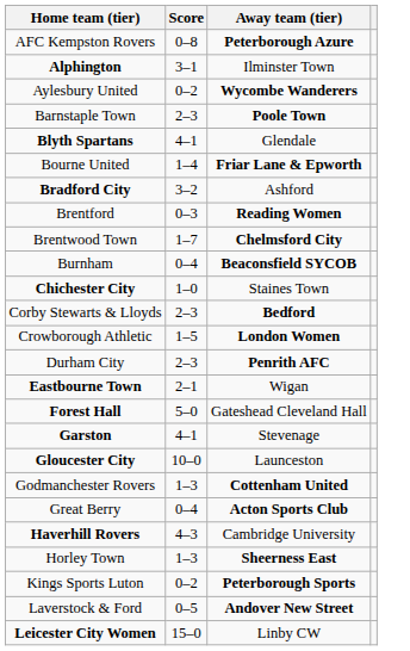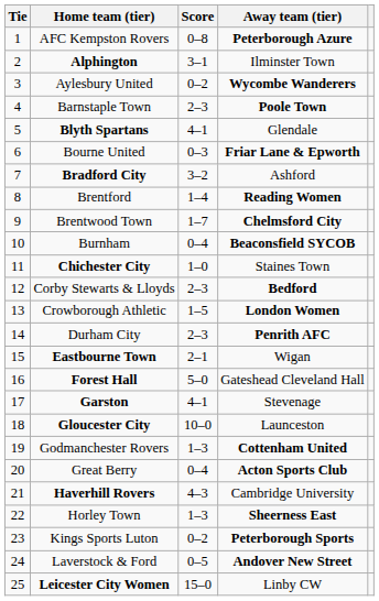 <table class="wikitable" style="text-align:center; font-size:85%">
 <tr>
+<th>Tie</th>
 <th>Home team (tier)</th>
 <th>Score</th>
 <th>Away team (tier)</th>
 <th></th>
 </tr>
 <tr>
+<td align="center">1</td>
 <td>AFC Kempston Rovers</td>
 <td align="center">0–8</td>
 <td><strong>Peterborough Azure</strong></td>
 <td></td>
 </tr>
 <tr>
+<td align="center">2</td>
 <td><strong>Alphington</strong></td>
 <td align="center">3–1</td>
 <td>Ilminster Town</td>
 <td></td>
 </tr>
 <tr>
+<td align="center">3</td>
 <td>Aylesbury United</td>
 <td align="center">0–2</td>
 <td><strong>Wycombe Wanderers</strong></td>
 <td></td>
 </tr>
 <tr>
+<td align="center">4</td>
 <td>Barnstaple Town</td>
 <td align="center">2–3</td>
 <td><strong>Poole Town</strong></td>
 <td></td>
 </tr>
 <tr>
+<td align="center">5</td>
 <td><strong>Blyth Spartans</strong></td>
 <td align="center">4–1</td>
 <td>Glendale</td>
 <td></td>
 </tr>
 <tr>
+<td align="center">6</td>
 <td>Bourne United</td>
-<td align="center">1–4</td>
+<td align="center">0–3</td>
 <td><strong>Friar Lane & Epworth</strong></td>
 <td></td>
 </tr>
 <tr>
+<td align="center">7</td>
 <td><strong>Bradford City</strong></td>
 <td align="center">3–2 </td>
 <td>Ashford</td>
 <td></td>
 </tr>
 <tr>
+<td align="center">8</td>
 <td>Brentford</td>
-<td align="center">0–3</td>
+<td align="center">1–4</td>
 <td><strong>Reading Women</strong></td>
 <td></td>
 </tr>
 <tr>
+<td align="center">9</td>
 <td>Brentwood Town</td>
 <td align="center">1–7</td>
 <td><strong>Chelmsford City</strong></td>
 <td></td>
 </tr>
 <tr>
+<td align="center">10</td>
 <td>Burnham</td>
 <td align="center">0–4</td>
 <td><strong>Beaconsfield SYCOB</strong></td>
 <td></td>
 </tr>
 <tr>
+<td align="center">11</td>
 <td><strong>Chichester City</strong></td>
 <td align="center">1–0</td>
 <td>Staines Town</td>
 <td></td>
 </tr>
 <tr>
+<td align="center">12</td>
 <td>Corby Stewarts & Lloyds</td>
 <td align="center">2–3 </td>
 <td><strong>Bedford</strong></td>
 <td></td>
 </tr>
 <tr>
+<td align="center">13</td>
 <td>Crowborough Athletic</td>
 <td align="center">1–5</td>
 <td><strong>London Women</strong></td>
 <td></td>
 </tr>
 <tr>
+<td align="center">14</td>
 <td>Durham City</td>
 <td align="center">2–3</td>
 <td><strong>Penrith AFC</strong></td>
 <td></td>
 </tr>
 <tr>
+<td align="center">15</td>
 <td><strong>Eastbourne Town</strong></td>
 <td align="center">2–1</td>
 <td>Wigan</td>
 <td></td>
 </tr>
 <tr>
+<td align="center">16</td>
 <td><strong>Forest Hall</strong></td>
 <td align="center">5–0</td>
 <td>Gateshead Cleveland Hall</td>
 <td></td>
 </tr>
 <tr>
+<td align="center">17</td>
 <td><strong>Garston</strong></td>
 <td align="center">4–1</td>
 <td>Stevenage</td>
 <td></td>
 </tr>
 <tr>
+<td align="center">18</td>
 <td><strong>Gloucester City</strong></td>
 <td align="center">10–0</td>
 <td>Launceston</td>
 <td></td>
 </tr>
 <tr>
+<td align="center">19</td>
 <td>Godmanchester Rovers</td>
 <td align="center">1–3</td>
 <td><strong>Cottenham United</strong></td>
 <td></td>
 </tr>
 <tr>
+<td align="center">20</td>
 <td>Great Berry</td>
 <td align="center">0–4</td>
 <td><strong>Acton Sports Club</strong></td>
 <td></td>
 </tr>
 <tr>
+<td align="center">21</td>
 <td><strong>Haverhill Rovers</strong></td>
 <td align="center">4–3</td>
 <td>Cambridge University</td>
 <td></td>
 </tr>
 <tr>
+<td align="center">22</td>
 <td>Horley Town</td>
 <td align="center">1–3</td>
 <td><strong>Sheerness East</strong></td>
 <td></td>
 </tr>
 <tr>
+<td align="center">23</td>
 <td>Kings Sports Luton</td>
 <td align="center">0–2</td>
 <td><strong>Peterborough Sports</strong></td>
 <td></td>
 </tr>
 <tr>
+<td align="center">24</td>
 <td>Laverstock & Ford</td>
 <td align="center">0–5</td>
 <td><strong>Andover New Street</strong></td>
 <td></td>
 </tr>
 <tr>
+<td align="center">25</td>
 <td><strong>Leicester City Women</strong></td>
 <td align="center">15–0</td>
 <td>Linby CW</td>
 <td></td>
 </tr>
 </table>
